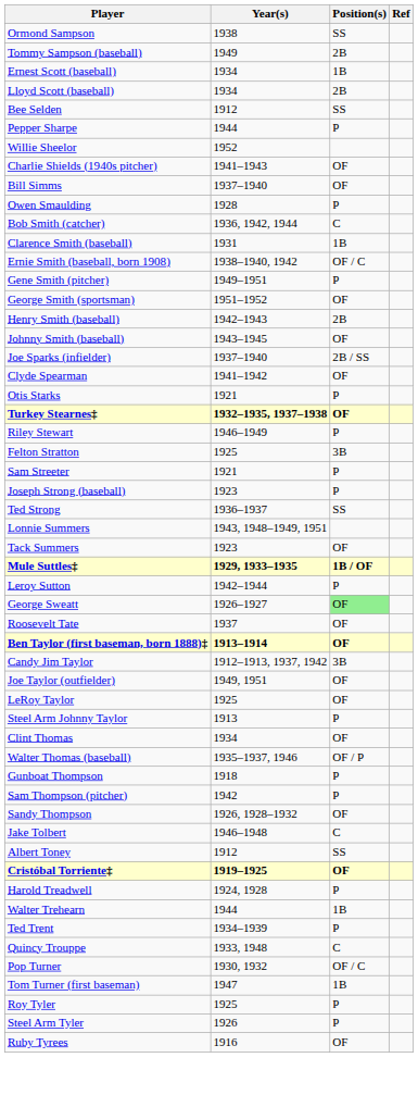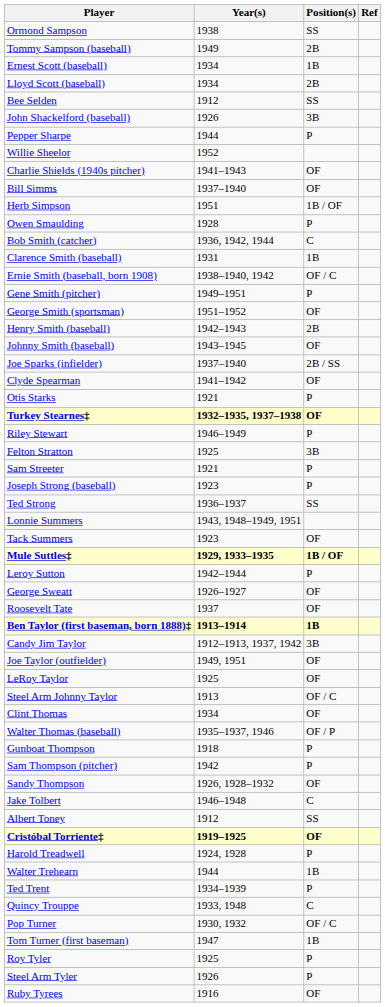 <table class="wikitable">
 <tr>
 <th>Player</th>
 <th>Year(s)</th>
 <th>Position(s)</th>
 <th>Ref</th>
 </tr>
 <tr>
 <td><a href='#'>Ormond Sampson</a></td>
 <td>1938</td>
 <td>SS</td>
 <td></td>
 </tr>
 <tr>
 <td><a href='#'>Tommy Sampson (baseball)</a></td>
 <td>1949</td>
 <td>2B</td>
 <td></td>
 </tr>
 <tr>
 <td><a href='#'>Ernest Scott (baseball)</a></td>
 <td>1934</td>
 <td>1B</td>
 <td></td>
 </tr>
 <tr>
 <td><a href='#'>Lloyd Scott (baseball)</a></td>
 <td>1934</td>
 <td>2B</td>
 <td></td>
 </tr>
 <tr>
 <td><a href='#'>Bee Selden</a></td>
 <td>1912</td>
 <td>SS</td>
 <td></td>
 </tr>
 <tr>
+<td><a href='#'>John Shackelford (baseball)</a></td>
+<td>1926</td>
+<td>3B</td>
+<td></td>
+</tr>
+<tr>
 <td><a href='#'>Pepper Sharpe</a></td>
 <td>1944</td>
 <td>P</td>
 <td></td>
 </tr>
 <tr>
 <td><a href='#'>Willie Sheelor</a></td>
 <td>1952</td>
 <td></td>
 <td></td>
 </tr>
 <tr>
 <td><a href='#'>Charlie Shields (1940s pitcher)</a></td>
 <td>1941–1943</td>
 <td>OF</td>
 <td></td>
 </tr>
 <tr>
 <td><a href='#'>Bill Simms</a></td>
 <td>1937–1940</td>
 <td>OF</td>
+<td></td>
+</tr>
+<tr>
+<td><a href='#'>Herb Simpson</a></td>
+<td>1951</td>
+<td>1B / OF</td>
 <td></td>
 </tr>
 <tr>
 <td><a href='#'>Owen Smaulding</a></td>
 <td>1928</td>
 <td>P</td>
 <td></td>
 </tr>
 <tr>
 <td><a href='#'>Bob Smith (catcher)</a></td>
 <td>1936, 1942, 1944</td>
 <td>C</td>
 <td></td>
 </tr>
 <tr>
 <td><a href='#'>Clarence Smith (baseball)</a></td>
 <td>1931</td>
 <td>1B</td>
 <td></td>
 </tr>
 <tr>
 <td><a href='#'>Ernie Smith (baseball, born 1908)</a></td>
 <td>1938–1940, 1942</td>
 <td>OF / C</td>
 <td></td>
 </tr>
 <tr>
 <td><a href='#'>Gene Smith (pitcher)</a></td>
 <td>1949–1951</td>
 <td>P</td>
 <td></td>
 </tr>
 <tr>
 <td><a href='#'>George Smith (sportsman)</a></td>
 <td>1951–1952</td>
 <td>OF</td>
 <td></td>
 </tr>
 <tr>
 <td><a href='#'>Henry Smith (baseball)</a></td>
 <td>1942–1943</td>
 <td>2B</td>
 <td></td>
 </tr>
 <tr>
 <td><a href='#'>Johnny Smith (baseball)</a></td>
 <td>1943–1945</td>
 <td>OF</td>
 <td></td>
 </tr>
 <tr>
 <td><a href='#'>Joe Sparks (infielder)</a></td>
 <td>1937–1940</td>
 <td>2B / SS</td>
 <td></td>
 </tr>
 <tr>
 <td><a href='#'>Clyde Spearman</a></td>
 <td>1941–1942</td>
 <td>OF</td>
 <td></td>
 </tr>
 <tr>
 <td><a href='#'>Otis Starks</a></td>
 <td>1921</td>
 <td>P</td>
 <td></td>
 </tr>
 <tr style="background:#FFFFCC;">
 <td><strong><a href='#'>Turkey Stearnes</a>‡</strong></td>
 <td><strong>1932–1935, 1937–1938</strong></td>
 <td><strong>OF</strong></td>
 <td><strong></strong></td>
 </tr>
 <tr>
 <td><a href='#'>Riley Stewart</a></td>
 <td>1946–1949</td>
 <td>P</td>
 <td></td>
 </tr>
 <tr>
 <td><a href='#'>Felton Stratton</a></td>
 <td>1925</td>
 <td>3B</td>
 <td></td>
 </tr>
 <tr>
 <td><a href='#'>Sam Streeter</a></td>
 <td>1921</td>
 <td>P</td>
 <td></td>
 </tr>
 <tr>
 <td><a href='#'>Joseph Strong (baseball)</a></td>
 <td>1923</td>
 <td>P</td>
 <td></td>
 </tr>
 <tr>
 <td><a href='#'>Ted Strong</a></td>
 <td>1936–1937</td>
 <td>SS</td>
 <td></td>
 </tr>
 <tr>
 <td><a href='#'>Lonnie Summers</a></td>
 <td>1943, 1948–1949, 1951</td>
 <td></td>
 <td></td>
 </tr>
 <tr>
 <td><a href='#'>Tack Summers</a></td>
 <td>1923</td>
 <td>OF</td>
 <td></td>
 </tr>
 <tr style="background:#FFFFCC;">
 <td><strong><a href='#'>Mule Suttles</a>‡</strong></td>
 <td><strong>1929, 1933–1935</strong></td>
 <td><strong>1B / OF</strong></td>
 <td><strong></strong></td>
 </tr>
 <tr>
 <td><a href='#'>Leroy Sutton</a></td>
 <td>1942–1944</td>
 <td>P</td>
 <td></td>
 </tr>
 <tr>
 <td><a href='#'>George Sweatt</a></td>
 <td>1926–1927</td>
-<td style="background: lightgreen;">OF</td>
+<td>OF</td>
 <td></td>
 </tr>
 <tr>
 <td><a href='#'>Roosevelt Tate</a></td>
 <td>1937</td>
 <td>OF</td>
 <td></td>
 </tr>
 <tr style="background:#FFFFCC;">
 <td><strong><a href='#'>Ben Taylor (first baseman, born 1888)</a>‡</strong></td>
 <td><strong>1913–1914</strong></td>
-<td><strong>OF</strong></td>
+<td><strong>1B</strong></td>
 <td><strong></strong></td>
 </tr>
 <tr>
 <td><a href='#'>Candy Jim Taylor</a></td>
 <td>1912–1913, 1937, 1942</td>
 <td>3B</td>
 <td></td>
 </tr>
 <tr>
 <td><a href='#'>Joe Taylor (outfielder)</a></td>
 <td>1949, 1951</td>
 <td>OF</td>
 <td></td>
 </tr>
 <tr>
 <td><a href='#'>LeRoy Taylor</a></td>
 <td>1925</td>
 <td>OF</td>
 <td></td>
 </tr>
 <tr>
 <td><a href='#'>Steel Arm Johnny Taylor</a></td>
 <td>1913</td>
-<td>P</td>
+<td>OF / C</td>
 <td></td>
 </tr>
 <tr>
 <td><a href='#'>Clint Thomas</a></td>
 <td>1934</td>
 <td>OF</td>
 <td></td>
 </tr>
 <tr>
 <td><a href='#'>Walter Thomas (baseball)</a></td>
 <td>1935–1937, 1946</td>
 <td>OF / P</td>
 <td></td>
 </tr>
 <tr>
 <td><a href='#'>Gunboat Thompson</a></td>
 <td>1918</td>
 <td>P</td>
 <td></td>
 </tr>
 <tr>
 <td><a href='#'>Sam Thompson (pitcher)</a></td>
 <td>1942</td>
 <td>P</td>
 <td></td>
 </tr>
 <tr>
 <td><a href='#'>Sandy Thompson</a></td>
 <td>1926, 1928–1932</td>
 <td>OF</td>
 <td></td>
 </tr>
 <tr>
 <td><a href='#'>Jake Tolbert</a></td>
 <td>1946–1948</td>
 <td>C</td>
 <td></td>
 </tr>
 <tr>
 <td><a href='#'>Albert Toney</a></td>
 <td>1912</td>
 <td>SS</td>
 <td></td>
 </tr>
 <tr style="background:#FFFFCC;">
 <td><strong><a href='#'>Cristóbal Torriente</a>‡</strong></td>
 <td><strong>1919–1925</strong></td>
 <td><strong>OF</strong></td>
 <td><strong></strong></td>
 </tr>
 <tr>
 <td><a href='#'>Harold Treadwell</a></td>
 <td>1924, 1928</td>
 <td>P</td>
 <td></td>
 </tr>
 <tr>
 <td><a href='#'>Walter Trehearn</a></td>
 <td>1944</td>
 <td>1B</td>
 <td></td>
 </tr>
 <tr>
 <td><a href='#'>Ted Trent</a></td>
 <td>1934–1939</td>
 <td>P</td>
 <td></td>
 </tr>
 <tr>
 <td><a href='#'>Quincy Trouppe</a></td>
 <td>1933, 1948</td>
 <td>C</td>
 <td></td>
 </tr>
 <tr>
 <td><a href='#'>Pop Turner</a></td>
 <td>1930, 1932</td>
 <td>OF / C</td>
 <td></td>
 </tr>
 <tr>
 <td><a href='#'>Tom Turner (first baseman)</a></td>
 <td>1947</td>
 <td>1B</td>
 <td></td>
 </tr>
 <tr>
 <td><a href='#'>Roy Tyler</a></td>
 <td>1925</td>
 <td>P</td>
 <td></td>
 </tr>
 <tr>
 <td><a href='#'>Steel Arm Tyler</a></td>
 <td>1926</td>
 <td>P</td>
 <td></td>
 </tr>
 <tr>
 <td><a href='#'>Ruby Tyrees</a></td>
 <td>1916</td>
 <td>OF</td>
 <td></td>
 </tr>
 </table>
